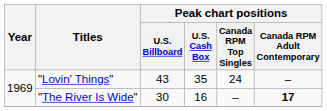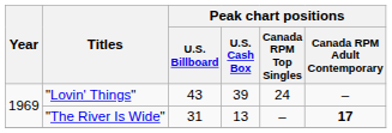 <table class="wikitable" style="text-align:center;">
 <tr>
 <th rowspan="2">Year</th>
 <th rowspan="2">Titles</th>
 <th colspan="4">Peak chart positions</th>
 </tr>
 <tr>
 <th style="width:3em;font-size:80%;">U.S. <a href='#'>Billboard</a></th>
 <th style="width:3em;font-size:80%;">U.S. <a href='#'>Cash Box</a></th>
 <th style="width:3em;font-size:80%;">Canada RPM Top Singles</th>
 <th style="width:3em;font-size:80%;">Canada RPM Adult Contemporary</th>
 </tr>
 <tr>
 <td rowspan="2">1969</td>
 <td align="left">"<a href='#'>Lovin' Things</a>"</td>
 <td>43</td>
-<td>35</td>
+<td>39</td>
 <td>24</td>
 <td>–</td>
 </tr>
 <tr>
 <td align="left">"<a href='#'>The River Is Wide</a>"</td>
-<td>30</td>
-<td>16</td>
+<td>31</td>
+<td>13</td>
 <td>–</td>
 <td><strong>17</strong></td>
 </tr>
 <tr>
 </tr>
 </table>
